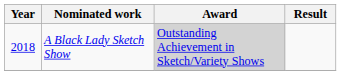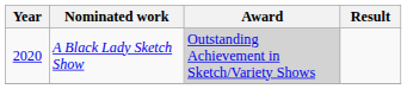 <table class="wikitable" style="width:70%;">
 <tr>
 <th style="width:3%;">Year</th>
 <th style="width:20%;">Nominated work</th>
 <th style="width:23%;">Award</th>
 <th style="width:5%;">Result</th>
 </tr>
 <tr>
-<td align="center"><a href='#'>2018</a></td>
+<td align="center"><a href='#'>2020</a></td>
 <td><em><a href='#'>A Black Lady Sketch Show</a></em></td>
 <td style="background: lightgrey;"><a href='#'>Outstanding Achievement in Sketch/Variety Shows</a></td>
 <td></td>
 </tr>
 <tr>
 </tr>
 </table>
